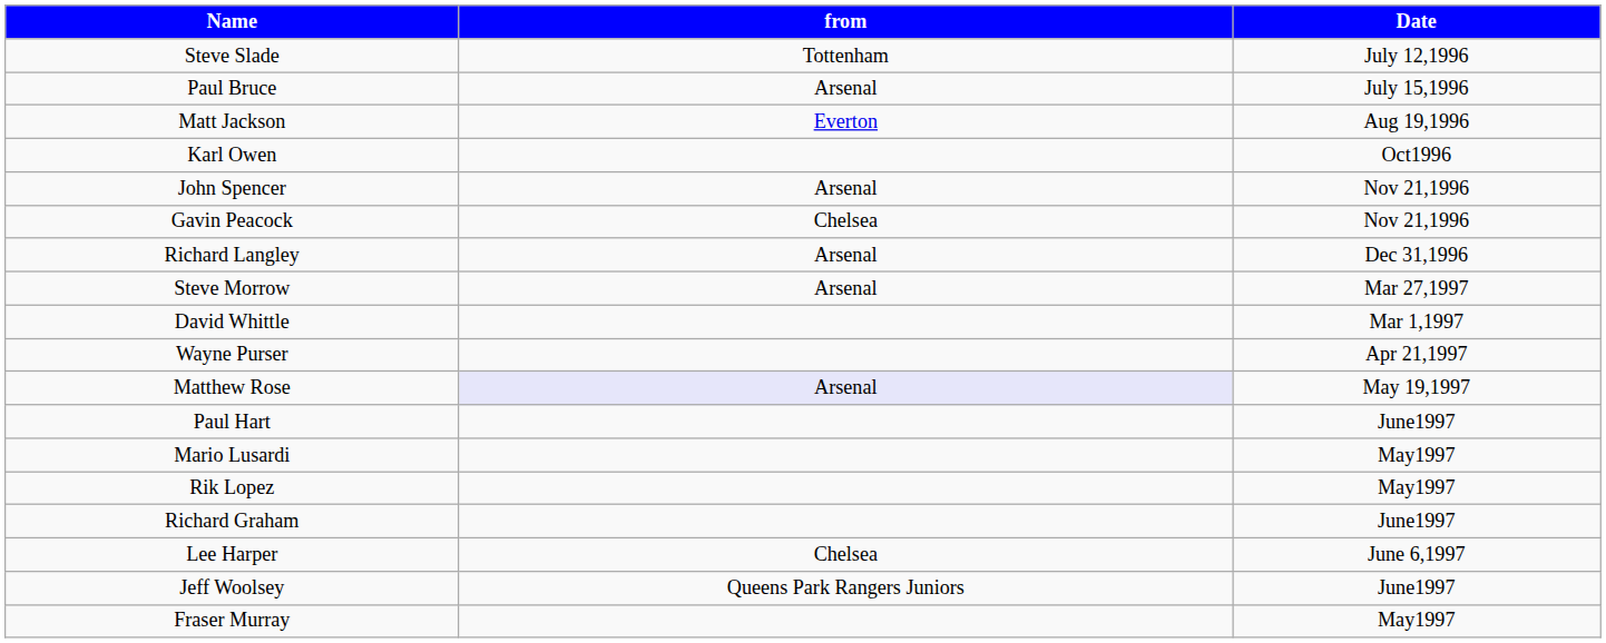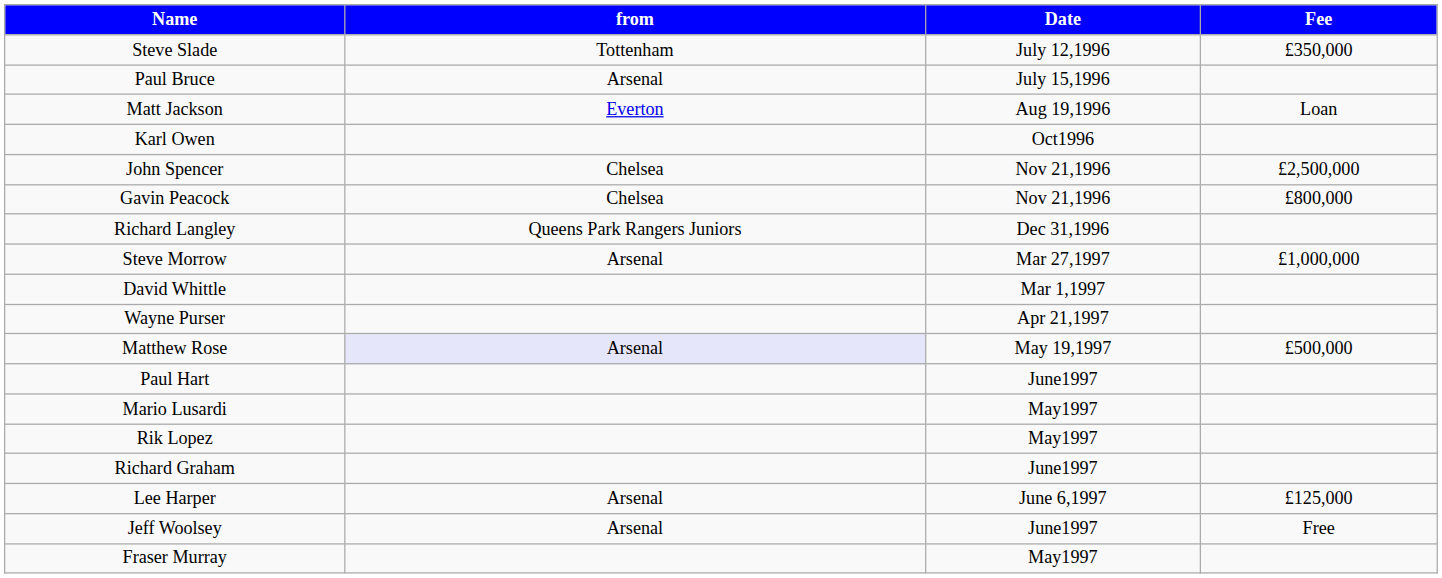 <table class="wikitable" style="text-align:center; font-size:90%; width:90%;">
 <tr>
 <th style="background:#0000FF; color:#FFFFFF; text-align:center;"><strong>Name</strong></th>
 <th style="background:#0000FF; color:#FFFFFF; text-align:center;">from</th>
 <th style="background:#0000FF; color:#FFFFFF; text-align:center;">Date</th>
+<th style="background:#0000FF; color:#FFFFFF; text-align:center;">Fee</th>
 </tr>
 <tr>
 <td>Steve Slade</td>
 <td>Tottenham</td>
 <td>July 12,1996</td>
+<td>£350,000</td>
 </tr>
 <tr>
 <td>Paul Bruce</td>
 <td>Arsenal</td>
 <td>July 15,1996</td>
+<td></td>
 </tr>
 <tr>
 <td>Matt Jackson</td>
 <td><a href='#'>Everton</a></td>
 <td>Aug 19,1996</td>
+<td>Loan</td>
 </tr>
 <tr>
 <td>Karl Owen</td>
 <td></td>
 <td>Oct1996</td>
+<td></td>
 </tr>
 <tr>
 <td>John Spencer</td>
-<td>Arsenal</td>
+<td>Chelsea</td>
 <td>Nov 21,1996</td>
+<td>£2,500,000</td>
 </tr>
 <tr>
 <td>Gavin Peacock</td>
 <td>Chelsea</td>
 <td>Nov 21,1996</td>
+<td>£800,000</td>
 </tr>
 <tr>
 <td>Richard Langley</td>
-<td>Arsenal</td>
+<td>Queens Park Rangers Juniors</td>
 <td>Dec 31,1996</td>
+<td></td>
 </tr>
 <tr>
 <td>Steve Morrow</td>
 <td>Arsenal</td>
 <td>Mar 27,1997</td>
+<td>£1,000,000</td>
 </tr>
 <tr>
 <td>David Whittle</td>
 <td></td>
 <td>Mar 1,1997</td>
+<td></td>
 </tr>
 <tr>
 <td>Wayne Purser</td>
 <td></td>
 <td>Apr 21,1997</td>
+<td></td>
 </tr>
 <tr>
 <td>Matthew Rose</td>
 <td style="background: lavender;">Arsenal</td>
 <td>May 19,1997</td>
+<td>£500,000</td>
 </tr>
 <tr>
 <td>Paul Hart</td>
 <td></td>
 <td>June1997</td>
+<td></td>
 </tr>
 <tr>
 <td>Mario Lusardi</td>
 <td></td>
 <td>May1997</td>
+<td></td>
 </tr>
 <tr>
 <td>Rik Lopez</td>
 <td></td>
 <td>May1997</td>
+<td></td>
 </tr>
 <tr>
 <td>Richard Graham</td>
 <td></td>
 <td>June1997</td>
+<td></td>
 </tr>
 <tr>
 <td>Lee Harper</td>
-<td>Chelsea</td>
+<td>Arsenal</td>
 <td>June 6,1997</td>
+<td>£125,000</td>
 </tr>
 <tr>
 <td>Jeff Woolsey</td>
-<td>Queens Park Rangers Juniors</td>
+<td>Arsenal</td>
 <td>June1997</td>
+<td>Free</td>
 </tr>
 <tr>
 <td>Fraser Murray</td>
 <td></td>
 <td>May1997</td>
+<td></td>
 </tr>
 </table>
